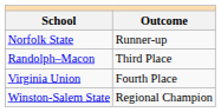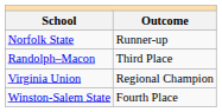 <table class="wikitable" style="float:left; margin-right:1em;">
 <tr>
 <th colspan="3" style="background:#ffdead;"></th>
 </tr>
 <tr>
 <th>School</th>
 <th>Outcome</th>
 </tr>
 <tr>
 <td><a href='#'>Norfolk State</a></td>
 <td>Runner-up</td>
 </tr>
 <tr>
 <td><a href='#'>Randolph–Macon</a></td>
 <td>Third Place</td>
 </tr>
 <tr>
 <td><a href='#'>Virginia Union</a></td>
-<td>Fourth Place</td>
+<td>Regional Champion</td>
 </tr>
 <tr>
 <td><a href='#'>Winston-Salem State</a></td>
-<td>Regional Champion</td>
+<td>Fourth Place</td>
 </tr>
 </table>
